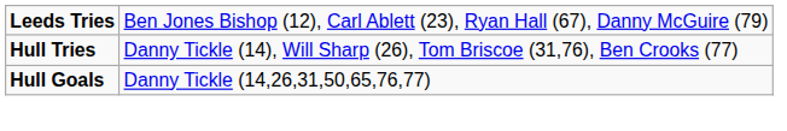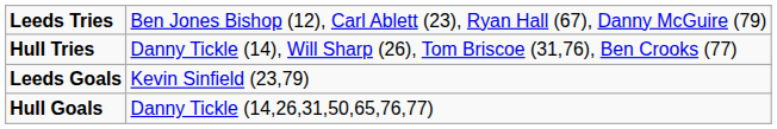 <table class="wikitable" style="font-size:85%;">
 <tr>
 <td><strong>Leeds Tries</strong></td>
 <td><a href='#'>Ben Jones Bishop</a> (12), <a href='#'>Carl Ablett</a> (23), <a href='#'>Ryan Hall</a> (67), <a href='#'>Danny McGuire</a> (79)</td>
 </tr>
 <tr>
 <td><strong>Hull Tries</strong></td>
 <td><a href='#'>Danny Tickle</a> (14), <a href='#'>Will Sharp</a> (26), <a href='#'>Tom Briscoe</a> (31,76), <a href='#'>Ben Crooks</a> (77)</td>
 </tr>
 <tr>
+<td><strong>Leeds Goals</strong></td>
+<td><a href='#'>Kevin Sinfield</a> (23,79)</td>
+</tr>
+<tr>
 <td><strong>Hull Goals</strong></td>
 <td><a href='#'>Danny Tickle</a> (14,26,31,50,65,76,77)</td>
 </tr>
 </table>
